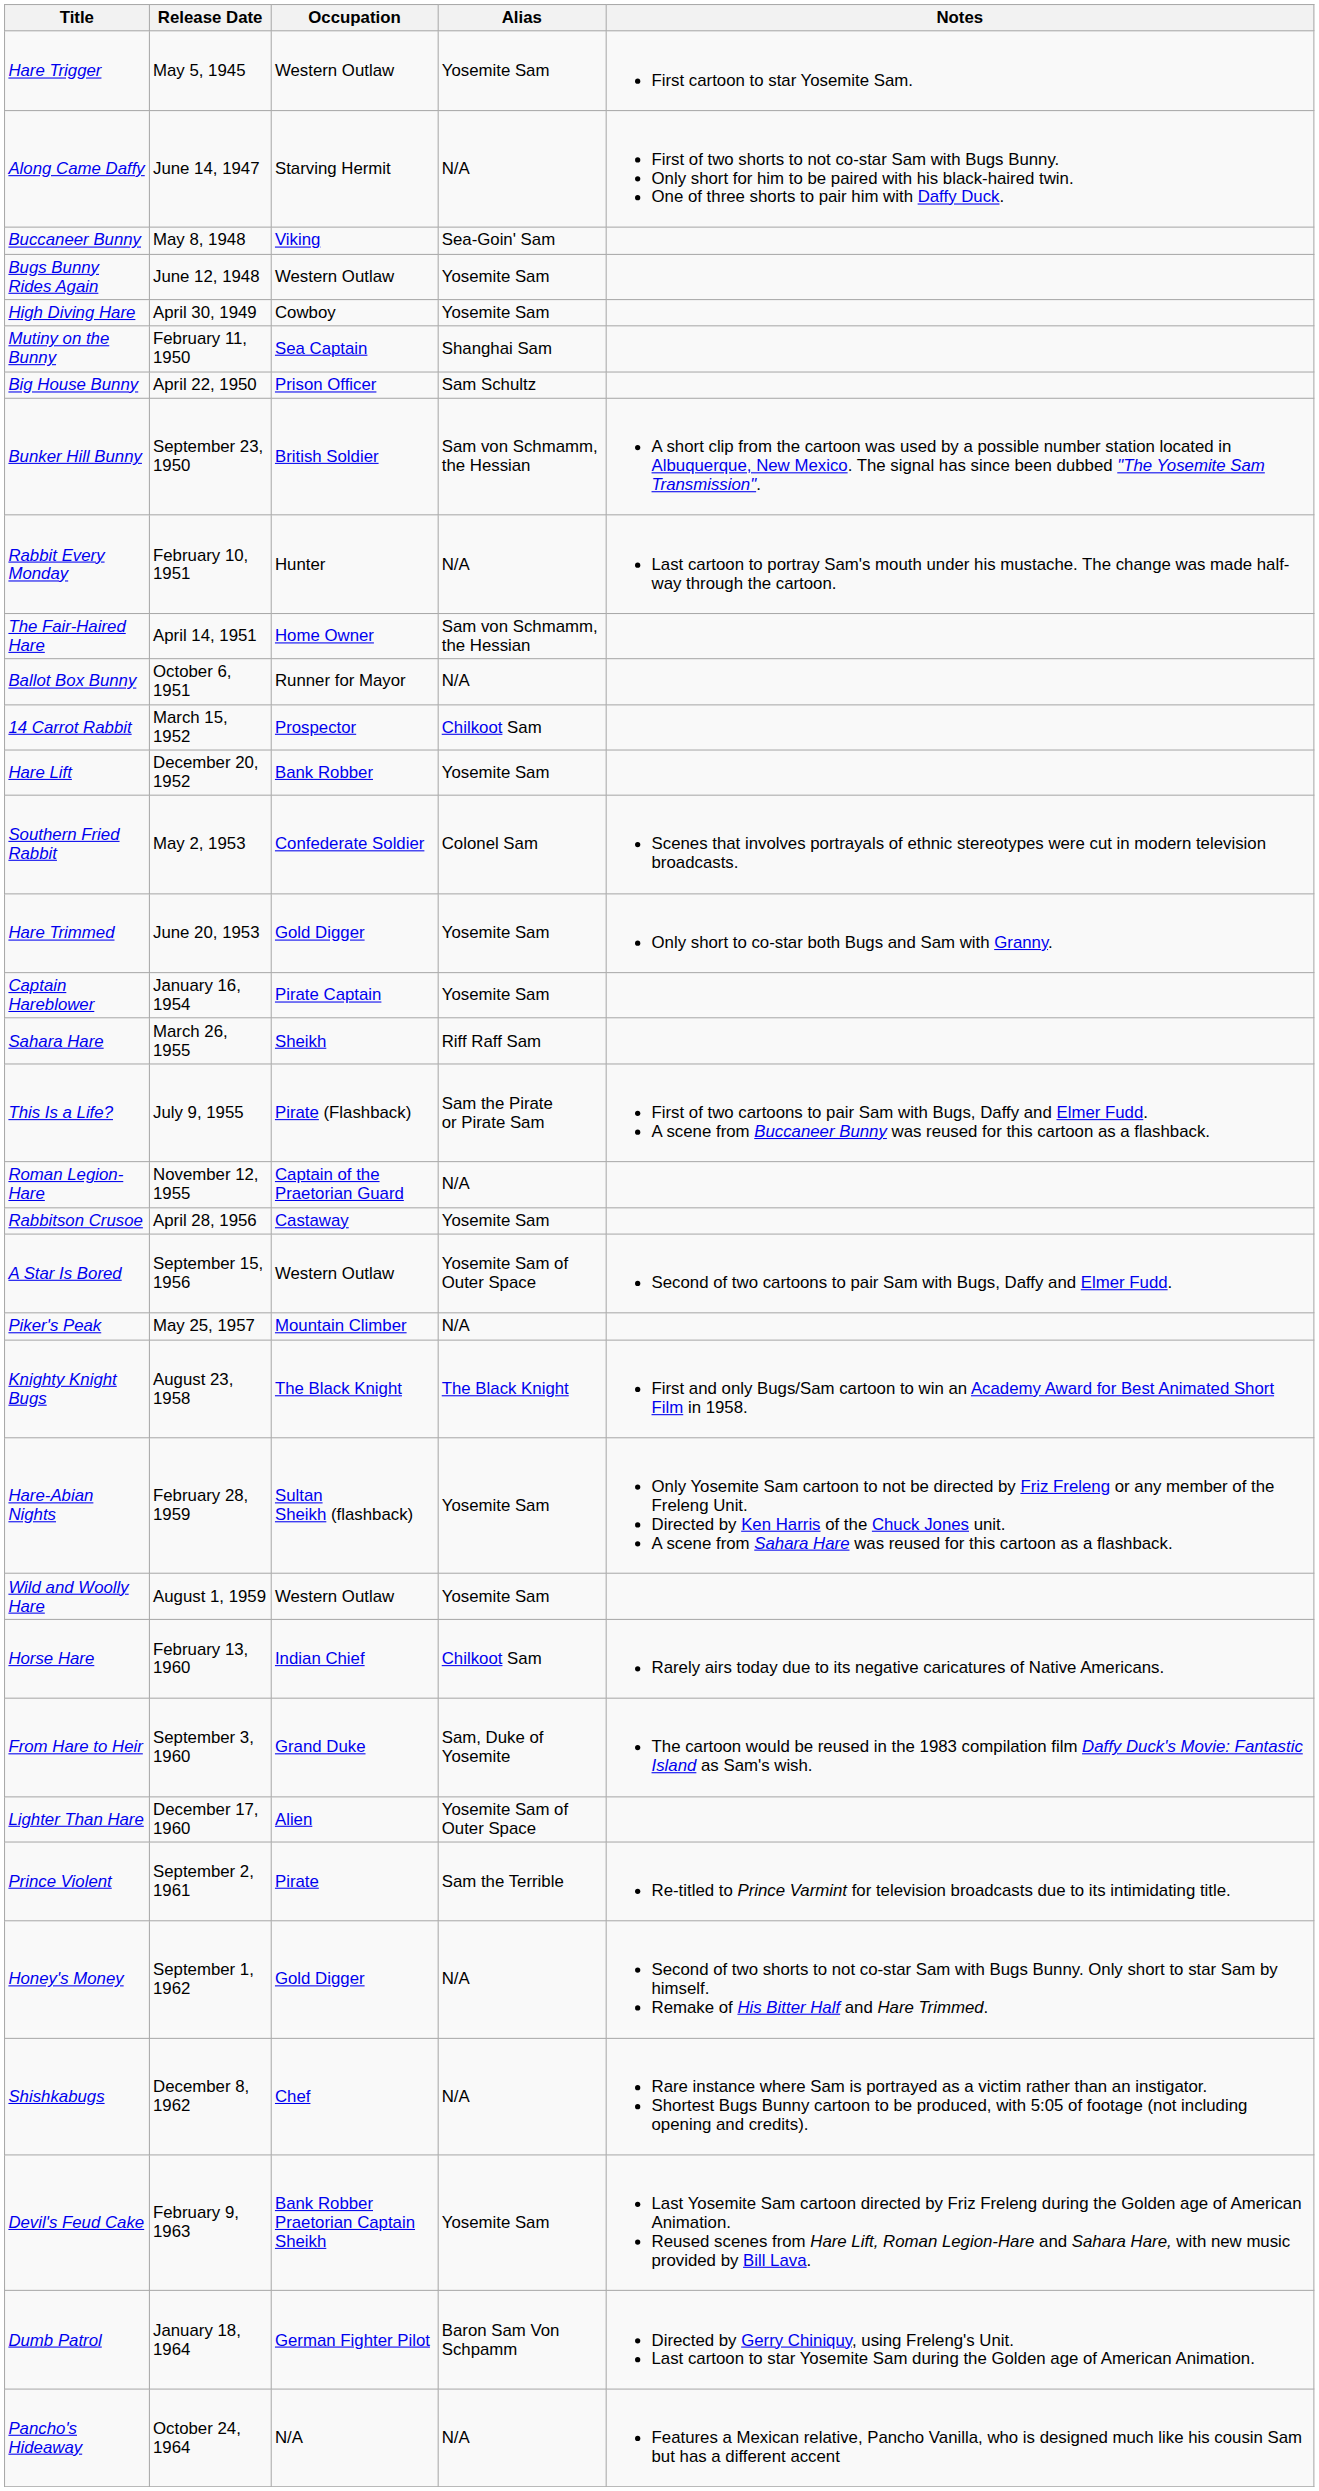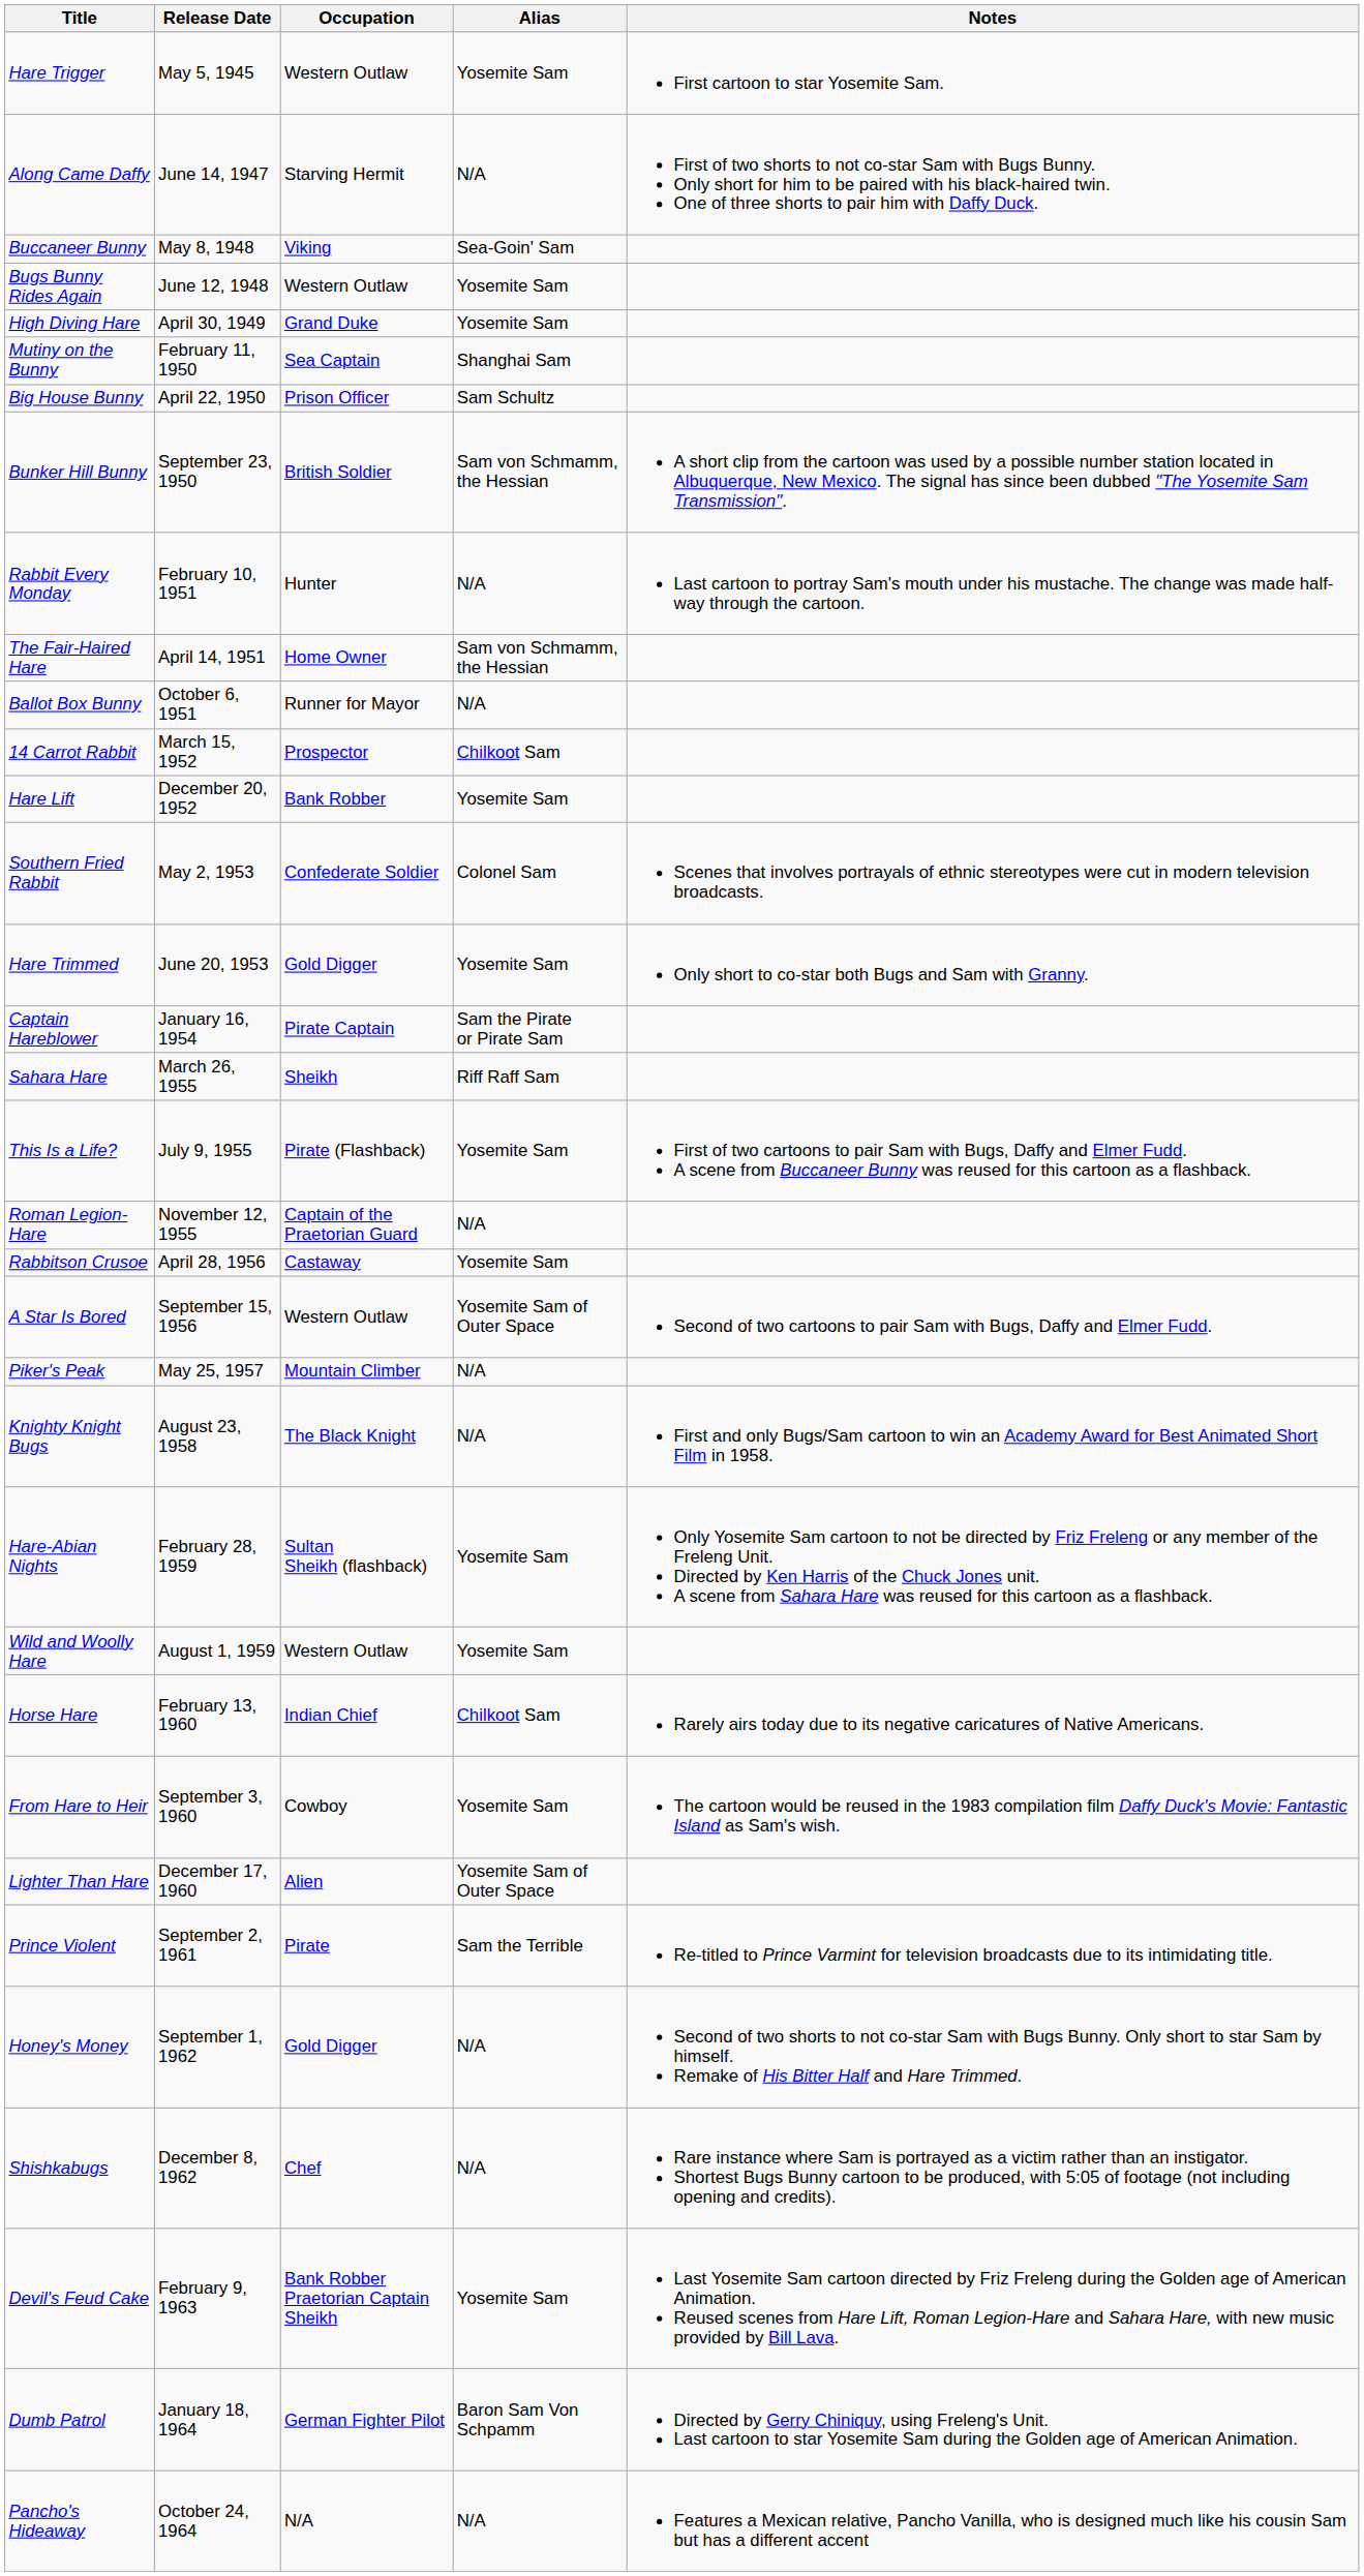 <table class="wikitable">
 <tr>
 <th>Title</th>
 <th>Release Date</th>
 <th>Occupation</th>
 <th>Alias</th>
 <th>Notes</th>
 </tr>
 <tr>
 <td><em><a href='#'>Hare Trigger</a></em></td>
 <td>May 5, 1945</td>
 <td>Western Outlaw</td>
 <td>Yosemite Sam</td>
 <td><br><ul><li>First cartoon to star Yosemite Sam.</li></ul></td>
 </tr>
 <tr>
 <td><em><a href='#'>Along Came Daffy</a></em></td>
 <td>June 14, 1947</td>
 <td>Starving Hermit</td>
 <td>N/A</td>
 <td><br><ul><li>First of two shorts to not co-star Sam with Bugs Bunny.</li><li>Only short for him to be paired with his black-haired twin.</li><li>One of three shorts to pair him with <a href='#'>Daffy Duck</a>.</li></ul></td>
 </tr>
 <tr>
 <td><em><a href='#'>Buccaneer Bunny</a></em></td>
 <td>May 8, 1948</td>
 <td><a href='#'>Viking</a></td>
 <td>Sea-Goin' Sam</td>
 <td></td>
 </tr>
 <tr>
 <td><em><a href='#'>Bugs Bunny Rides Again</a></em></td>
 <td>June 12, 1948</td>
 <td>Western Outlaw</td>
 <td>Yosemite Sam</td>
 <td></td>
 </tr>
 <tr>
 <td><em><a href='#'>High Diving Hare</a></em></td>
 <td>April 30, 1949</td>
-<td>Cowboy</td>
+<td><a href='#'>Grand Duke</a></td>
 <td>Yosemite Sam</td>
 <td></td>
 </tr>
 <tr>
 <td><em><a href='#'>Mutiny on the Bunny</a></em></td>
 <td>February 11, 1950</td>
 <td><a href='#'>Sea Captain</a></td>
 <td>Shanghai Sam</td>
 <td></td>
 </tr>
 <tr>
 <td><em><a href='#'>Big House Bunny</a></em></td>
 <td>April 22, 1950</td>
 <td><a href='#'>Prison Officer</a></td>
 <td>Sam Schultz</td>
 <td></td>
 </tr>
 <tr>
 <td><em><a href='#'>Bunker Hill Bunny</a></em></td>
 <td>September 23, 1950</td>
 <td><a href='#'>British Soldier</a></td>
 <td>Sam von Schmamm, the Hessian</td>
 <td><br><ul><li>A short clip from the cartoon was used by a possible number station located in <a href='#'>Albuquerque, New Mexico</a>. The signal has since been dubbed <a href='#'><em>"The Yosemite Sam Transmission"</em></a>.</li></ul></td>
 </tr>
 <tr>
 <td><em><a href='#'>Rabbit Every Monday</a></em></td>
 <td>February 10, 1951</td>
 <td>Hunter</td>
 <td>N/A</td>
 <td><br><ul><li>Last cartoon to portray Sam's mouth under his mustache. The change was made half-way through the cartoon.</li></ul></td>
 </tr>
 <tr>
 <td><em><a href='#'>The Fair-Haired Hare</a></em></td>
 <td>April 14, 1951</td>
 <td><a href='#'>Home Owner</a></td>
 <td>Sam von Schmamm, the Hessian</td>
 <td></td>
 </tr>
 <tr>
 <td><em><a href='#'>Ballot Box Bunny</a></em></td>
 <td>October 6, 1951</td>
 <td>Runner for Mayor</td>
 <td>N/A</td>
 <td></td>
 </tr>
 <tr>
 <td><em><a href='#'>14 Carrot Rabbit</a></em></td>
 <td>March 15, 1952</td>
 <td><a href='#'>Prospector</a></td>
 <td><a href='#'>Chilkoot</a> Sam</td>
 <td></td>
 </tr>
 <tr>
 <td><em><a href='#'>Hare Lift</a></em></td>
 <td>December 20, 1952</td>
 <td><a href='#'>Bank Robber</a></td>
 <td>Yosemite Sam</td>
 <td></td>
 </tr>
 <tr>
 <td><em><a href='#'>Southern Fried Rabbit</a></em></td>
 <td>May 2, 1953</td>
 <td><a href='#'>Confederate Soldier</a></td>
 <td>Colonel Sam</td>
 <td><br><ul><li>Scenes that involves portrayals of ethnic stereotypes were cut in modern television broadcasts.</li></ul></td>
 </tr>
 <tr>
 <td><em><a href='#'>Hare Trimmed</a></em></td>
 <td>June 20, 1953</td>
 <td><a href='#'>Gold Digger</a></td>
 <td>Yosemite Sam</td>
 <td><br><ul><li>Only short to co-star both Bugs and Sam with <a href='#'>Granny</a>.</li></ul></td>
 </tr>
 <tr>
 <td><em><a href='#'>Captain Hareblower</a></em></td>
 <td>January 16, 1954</td>
 <td><a href='#'>Pirate Captain</a></td>
-<td>Yosemite Sam</td>
+<td>Sam the Pirate<br>or Pirate Sam</td>
 <td></td>
 </tr>
 <tr>
 <td><em><a href='#'>Sahara Hare</a></em></td>
 <td>March 26, 1955</td>
 <td><a href='#'>Sheikh</a></td>
 <td>Riff Raff Sam</td>
 <td></td>
 </tr>
 <tr>
 <td><em><a href='#'>This Is a Life?</a></em></td>
 <td>July 9, 1955</td>
 <td><a href='#'>Pirate</a> (Flashback)</td>
-<td>Sam the Pirate<br>or Pirate Sam</td>
+<td>Yosemite Sam</td>
 <td><br><ul><li>First of two cartoons to pair Sam with Bugs, Daffy and <a href='#'>Elmer Fudd</a>.</li><li>A scene from <em><a href='#'>Buccaneer Bunny</a></em> was reused for this cartoon as a flashback.</li></ul></td>
 </tr>
 <tr>
 <td><em><a href='#'>Roman Legion-Hare</a></em></td>
 <td>November 12, 1955</td>
 <td><a href='#'>Captain of the Praetorian Guard</a></td>
 <td>N/A</td>
 <td></td>
 </tr>
 <tr>
 <td><em><a href='#'>Rabbitson Crusoe</a></em></td>
 <td>April 28, 1956</td>
 <td><a href='#'>Castaway</a></td>
 <td>Yosemite Sam</td>
 <td></td>
 </tr>
 <tr>
 <td><em><a href='#'>A Star Is Bored</a></em></td>
 <td>September 15, 1956</td>
 <td>Western Outlaw</td>
 <td>Yosemite Sam of Outer Space</td>
 <td><br><ul><li>Second of two cartoons to pair Sam with Bugs, Daffy and <a href='#'>Elmer Fudd</a>.</li></ul></td>
 </tr>
 <tr>
 <td><em><a href='#'>Piker's Peak</a></em></td>
 <td>May 25, 1957</td>
 <td><a href='#'>Mountain Climber</a></td>
 <td>N/A</td>
 <td></td>
 </tr>
 <tr>
 <td><em><a href='#'>Knighty Knight Bugs</a></em></td>
 <td>August 23, 1958</td>
 <td><a href='#'>The Black Knight</a></td>
-<td><a href='#'>The Black Knight</a></td>
+<td>N/A</td>
 <td><br><ul><li>First and only Bugs/Sam cartoon to win an <a href='#'>Academy Award for Best Animated Short Film</a> in 1958.</li></ul></td>
 </tr>
 <tr>
 <td><em><a href='#'>Hare-Abian Nights</a></em></td>
 <td>February 28, 1959</td>
 <td><a href='#'>Sultan</a><br><a href='#'>Sheikh</a> (flashback)</td>
 <td>Yosemite Sam</td>
 <td><br><ul><li>Only Yosemite Sam cartoon to not be directed by <a href='#'>Friz Freleng</a> or any member of the Freleng Unit.</li><li>Directed by <a href='#'>Ken Harris</a> of the <a href='#'>Chuck Jones</a> unit.</li><li>A scene from <em><a href='#'>Sahara Hare</a></em> was reused for this cartoon as a flashback.</li></ul></td>
 </tr>
 <tr>
 <td><em><a href='#'>Wild and Woolly Hare</a></em></td>
 <td>August 1, 1959</td>
 <td>Western Outlaw</td>
 <td>Yosemite Sam</td>
 <td></td>
 </tr>
 <tr>
 <td><em><a href='#'>Horse Hare</a></em></td>
 <td>February 13, 1960</td>
 <td><a href='#'>Indian Chief</a></td>
 <td><a href='#'>Chilkoot</a> Sam</td>
 <td><br><ul><li>Rarely airs today due to its negative caricatures of Native Americans.</li></ul></td>
 </tr>
 <tr>
 <td><em><a href='#'>From Hare to Heir</a></em></td>
 <td>September 3, 1960</td>
-<td><a href='#'>Grand Duke</a></td>
-<td>Sam, Duke of Yosemite</td>
+<td>Cowboy</td>
+<td>Yosemite Sam</td>
 <td><br><ul><li>The cartoon would be reused in the 1983 compilation film <em><a href='#'>Daffy Duck's Movie: Fantastic Island</a></em> as Sam's wish.</li></ul></td>
 </tr>
 <tr>
 <td><em><a href='#'>Lighter Than Hare</a></em></td>
 <td>December 17, 1960</td>
 <td><a href='#'>Alien</a></td>
 <td>Yosemite Sam of Outer Space</td>
 <td></td>
 </tr>
 <tr>
 <td><em><a href='#'>Prince Violent</a></em></td>
 <td>September 2, 1961</td>
 <td><a href='#'>Pirate</a></td>
 <td>Sam the Terrible</td>
 <td><br><ul><li>Re-titled to <em>Prince Varmint</em>  for television broadcasts due to its intimidating title.</li></ul></td>
 </tr>
 <tr>
 <td><em><a href='#'>Honey's Money</a></em></td>
 <td>September 1, 1962</td>
 <td><a href='#'>Gold Digger</a></td>
 <td>N/A</td>
 <td><br><ul><li>Second of two shorts to not co-star Sam with Bugs Bunny. Only short to star Sam by himself.</li><li>Remake of <em><a href='#'>His Bitter Half</a></em> and <em>Hare Trimmed</em>.</li></ul></td>
 </tr>
 <tr>
 <td><em><a href='#'>Shishkabugs</a></em></td>
 <td>December 8, 1962</td>
 <td><a href='#'>Chef</a></td>
 <td>N/A</td>
 <td><br><ul><li>Rare instance where Sam is portrayed as a victim rather than an instigator.</li><li>Shortest Bugs Bunny cartoon to be produced, with 5:05 of footage (not including opening and credits).</li></ul></td>
 </tr>
 <tr>
 <td><em><a href='#'>Devil's Feud Cake</a></em></td>
 <td>February 9, 1963</td>
 <td><a href='#'>Bank Robber</a><br><a href='#'>Praetorian Captain</a><br><a href='#'>Sheikh</a></td>
 <td>Yosemite Sam</td>
 <td><br><ul><li>Last Yosemite Sam cartoon directed by Friz Freleng during the Golden age of American Animation.</li><li>Reused scenes from <em>Hare Lift, Roman Legion-Hare</em> and <em>Sahara Hare,</em> with new music provided by <a href='#'>Bill Lava</a>.</li></ul></td>
 </tr>
 <tr>
 <td><em><a href='#'>Dumb Patrol</a></em></td>
 <td>January 18, 1964</td>
 <td><a href='#'>German Fighter Pilot</a></td>
 <td>Baron Sam Von Schpamm</td>
 <td><br><ul><li>Directed by <a href='#'>Gerry Chiniquy</a>, using Freleng's Unit.</li><li>Last cartoon to star Yosemite Sam during the Golden age of American Animation.</li></ul></td>
 </tr>
 <tr>
 <td><em><a href='#'>Pancho's Hideaway</a></em></td>
 <td>October 24, 1964</td>
 <td>N/A</td>
 <td>N/A</td>
 <td><br><ul><li>Features a Mexican relative, Pancho Vanilla, who is designed much like his cousin Sam but has a different accent</li></ul></td>
 </tr>
 </table>
